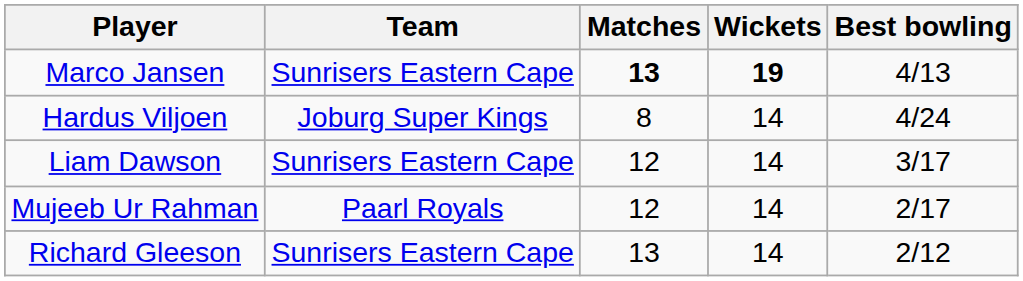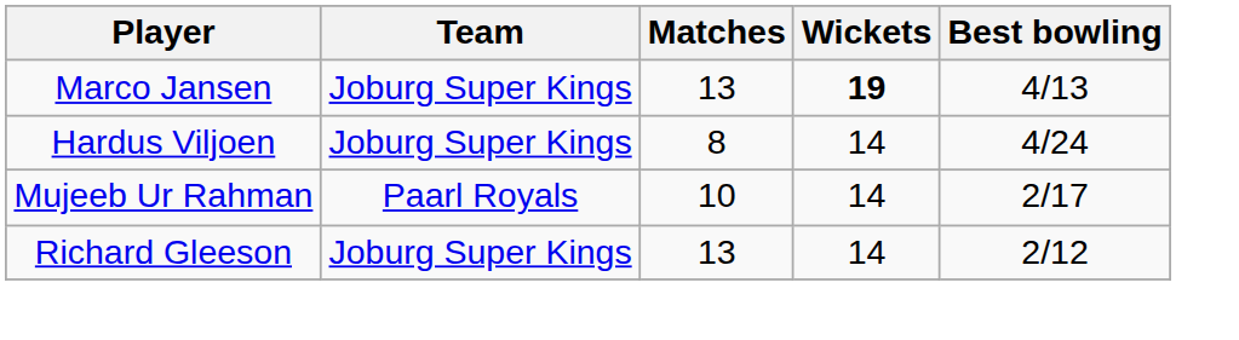 <table class="wikitable" style="text-align:center">
 <tr>
 <th>Player</th>
 <th>Team</th>
 <th>Matches</th>
 <th>Wickets</th>
 <th>Best bowling</th>
 </tr>
 <tr>
 <td><a href='#'>Marco Jansen</a></td>
-<td><a href='#'>Sunrisers Eastern Cape</a></td>
-<td><strong>13</strong></td>
+<td><a href='#'>Joburg Super Kings</a></td>
+<td>13</td>
 <td><strong>19</strong></td>
 <td>4/13</td>
 </tr>
 <tr>
 <td><a href='#'>Hardus Viljoen</a></td>
 <td><a href='#'>Joburg Super Kings</a></td>
 <td>8</td>
 <td>14</td>
 <td>4/24</td>
 </tr>
 <tr>
-<td><a href='#'>Liam Dawson</a></td>
-<td><a href='#'>Sunrisers Eastern Cape</a></td>
-<td>12</td>
-<td>14</td>
-<td>3/17</td>
-</tr>
-<tr>
 <td><a href='#'>Mujeeb Ur Rahman</a></td>
 <td><a href='#'>Paarl Royals</a></td>
-<td>12</td>
+<td>10</td>
 <td>14</td>
 <td>2/17</td>
 </tr>
 <tr>
 <td><a href='#'>Richard Gleeson</a></td>
-<td><a href='#'>Sunrisers Eastern Cape</a></td>
+<td><a href='#'>Joburg Super Kings</a></td>
 <td>13</td>
 <td>14</td>
 <td>2/12</td>
 </tr>
 </table>
